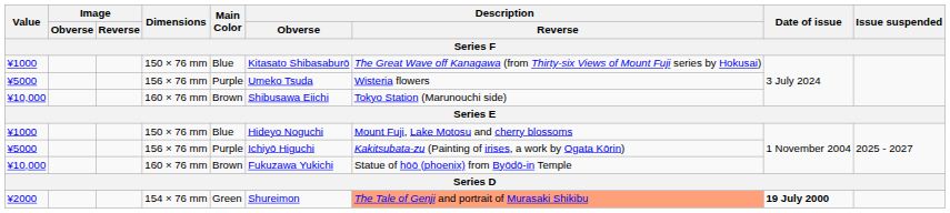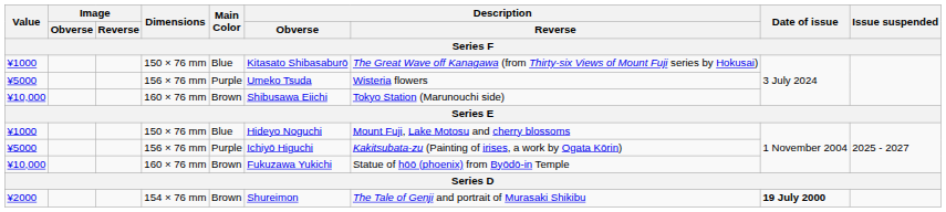 <table class="wikitable sortable">
 <tr>
 <th rowspan="2">Value</th>
 <th colspan="2">Image</th>
 <th rowspan="2">Dimensions</th>
 <th rowspan="2">Main<br>Color</th>
 <th colspan="2">Description</th>
 <th rowspan="2">Date of issue</th>
 <th rowspan="2">Issue suspended</th>
 </tr>
 <tr>
 <th>Obverse</th>
 <th>Reverse</th>
 <th>Obverse</th>
 <th>Reverse</th>
 </tr>
 <tr>
 <th colspan="9">Series F</th>
 </tr>
 <tr>
 <td><a href='#'>¥1000</a></td>
 <td></td>
 <td></td>
 <td>150 × 76 mm</td>
 <td>Blue</td>
 <td><a href='#'>Kitasato Shibasaburō</a></td>
 <td><em><a href='#'>The Great Wave off Kanagawa</a></em> (from <em><a href='#'>Thirty-six Views of Mount Fuji</a></em> series by <a href='#'>Hokusai</a>)</td>
 <td rowspan="3">3 July 2024</td>
 </tr>
 <tr>
 <td><a href='#'>¥5000</a></td>
 <td></td>
 <td></td>
 <td>156 × 76 mm</td>
 <td>Purple</td>
 <td><a href='#'>Umeko Tsuda</a></td>
 <td><a href='#'>Wisteria</a> flowers</td>
 </tr>
 <tr>
 <td><a href='#'>¥10,000</a></td>
 <td></td>
 <td></td>
 <td>160 × 76 mm</td>
 <td>Brown</td>
 <td><a href='#'>Shibusawa Eiichi</a></td>
 <td><a href='#'>Tokyo Station</a> (Marunouchi side)</td>
 </tr>
 <tr>
 <th colspan="9">Series E</th>
 </tr>
 <tr>
 <td><a href='#'>¥1000</a></td>
 <td></td>
 <td></td>
 <td>150 × 76 mm</td>
 <td>Blue</td>
 <td><a href='#'>Hideyo Noguchi</a></td>
 <td><a href='#'>Mount Fuji</a>, <a href='#'>Lake Motosu</a> and <a href='#'>cherry blossoms</a></td>
 <td rowspan="3">1 November 2004</td>
 <td rowspan="3">2025 - 2027</td>
 </tr>
 <tr>
 <td><a href='#'>¥5000</a></td>
 <td></td>
 <td></td>
 <td>156 × 76 mm</td>
 <td>Purple</td>
 <td><a href='#'>Ichiyō Higuchi</a></td>
 <td><em><a href='#'>Kakitsubata-zu</a></em> (Painting of <a href='#'>irises</a>, a work by <a href='#'>Ogata Kōrin</a>)</td>
 </tr>
 <tr>
 <td><a href='#'>¥10,000</a></td>
 <td></td>
 <td></td>
 <td>160 × 76 mm</td>
 <td>Brown</td>
 <td><a href='#'>Fukuzawa Yukichi</a></td>
 <td>Statue of <a href='#'>hōō (phoenix)</a> from <a href='#'>Byōdō-in</a> Temple</td>
 </tr>
 <tr>
 <th colspan="9">Series D</th>
 </tr>
 <tr>
 <td><a href='#'>¥2000</a></td>
 <td></td>
 <td></td>
 <td>154 × 76 mm</td>
-<td>Green</td>
+<td>Brown</td>
 <td><a href='#'>Shureimon</a></td>
-<td style="background: lightsalmon;"><em><a href='#'>The Tale of Genji</a></em> and portrait of <a href='#'>Murasaki Shikibu</a></td>
+<td><em><a href='#'>The Tale of Genji</a></em> and portrait of <a href='#'>Murasaki Shikibu</a></td>
 <td><strong>19 July 2000</strong></td>
 </tr>
 </table>
